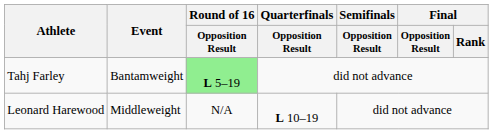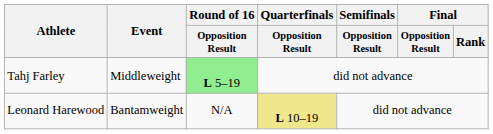 <table class=wikitable style="font-size:90%">
 <tr>
 <th rowspan="2">Athlete</th>
 <th rowspan="2">Event</th>
 <th>Round of 16</th>
 <th>Quarterfinals</th>
 <th>Semifinals</th>
 <th colspan="2">Final</th>
 </tr>
 <tr>
 <th style="line-height:1em"><small>Opposition<br>Result</small></th>
 <th style="line-height:1em"><small>Opposition<br>Result</small></th>
 <th style="line-height:1em"><small>Opposition<br>Result</small></th>
 <th style="line-height:1em"><small>Opposition<br>Result</small></th>
 <th>Rank</th>
 </tr>
 <tr>
 <td>Tahj Farley</td>
-<td>Bantamweight</td>
+<td>Middleweight</td>
 <td align="center" style="background: lightgreen;"><br><strong>L</strong> 5–19</td>
 <td align=center colspan=5>did not advance</td>
 </tr>
 <tr>
 <td>Leonard Harewood</td>
-<td>Middleweight</td>
+<td>Bantamweight</td>
 <td align=center colspan=1>N/A</td>
-<td align="center"><br><strong>L</strong> 10–19</td>
+<td align="center" style="background: khaki;"><br><strong>L</strong> 10–19</td>
 <td align=center colspan=5>did not advance</td>
 </tr>
 </table>
